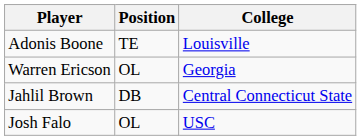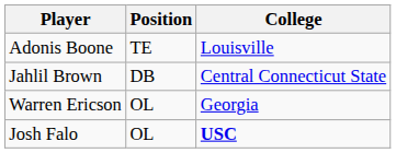 <table class="wikitable">
 <tr>
 <th>Player</th>
 <th>Position</th>
 <th>College</th>
 </tr>
 <tr>
 <td>Adonis Boone</td>
 <td>TE</td>
 <td><a href='#'>Louisville</a></td>
 </tr>
 <tr>
+<td>Jahlil Brown</td>
+<td>DB</td>
+<td><a href='#'>Central Connecticut State</a></td>
+</tr>
+<tr>
 <td>Warren Ericson</td>
 <td>OL</td>
 <td><a href='#'>Georgia</a></td>
 </tr>
 <tr>
-<td>Jahlil Brown</td>
-<td>DB</td>
-<td><a href='#'>Central Connecticut State</a></td>
-</tr>
-<tr>
 <td>Josh Falo</td>
 <td>OL</td>
-<td><a href='#'>USC</a></td>
+<td><strong><a href='#'>USC</a></strong></td>
 </tr>
 </table>
